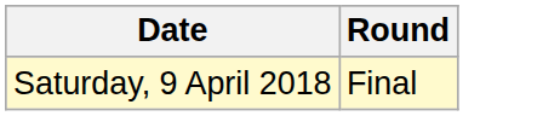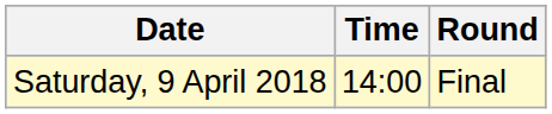 <table class="wikitable">
 <tr>
 <th>Date</th>
+<th>Time</th>
 <th>Round</th>
 </tr>
 <tr>
 <td style=background:lemonchiffon>Saturday, 9 April 2018</td>
+<td style=background:lemonchiffon>14:00</td>
 <td style=background:lemonchiffon>Final</td>
 </tr>
 </table>
